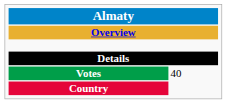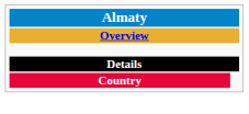 <table class="infobox" style="width: 20em;">
 <tr>
 <th colspan="2"  style="text-align:center; background:#0084c9; color:#fff;"><big>Almaty</big></th>
 </tr>
 <tr>
 <td colspan="2" style="background:#e8b030; text-align: center;"><strong><a href='#'>Overview</a></strong></td>
 </tr>
 <tr>
 <td colspan="2"  style="text-align:center; font-size:85%; padding:0.5em;"></td>
 </tr>
 <tr>
 <th colspan="2"  style="text-align:center; background:#000; color:#fff;">Details</th>
 </tr>
 <tr>
-<th style="text-align:center; background:#009e49; color:#fff;">Votes</th>
-<td valign="top">40</td>
-</tr>
-<tr>
 <th style="text-align:center; background:#e5053a; color:#fff;">Country</th>
 <td valign="top"></td>
 </tr>
 </table>
